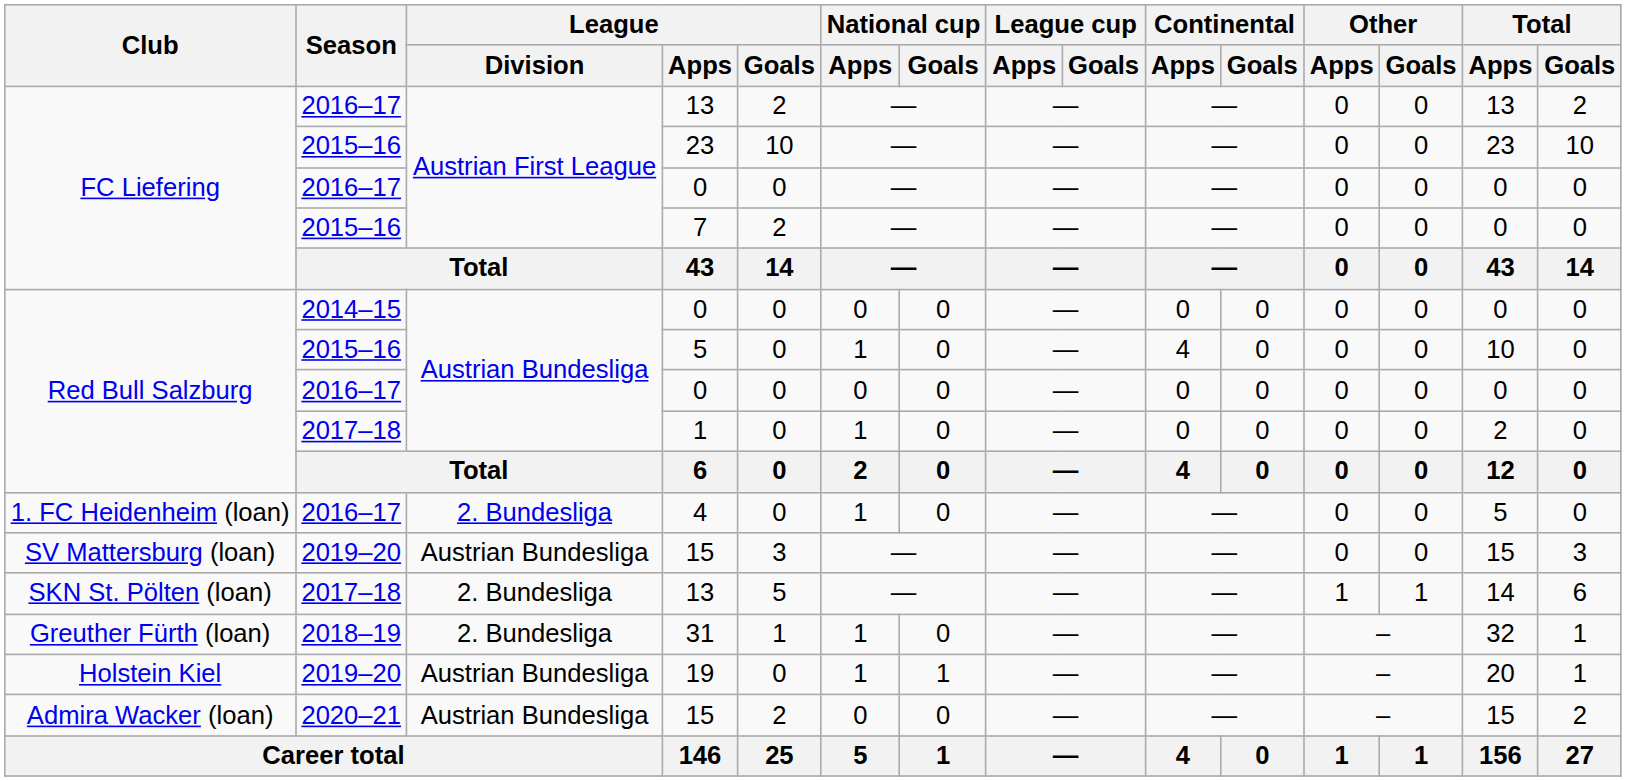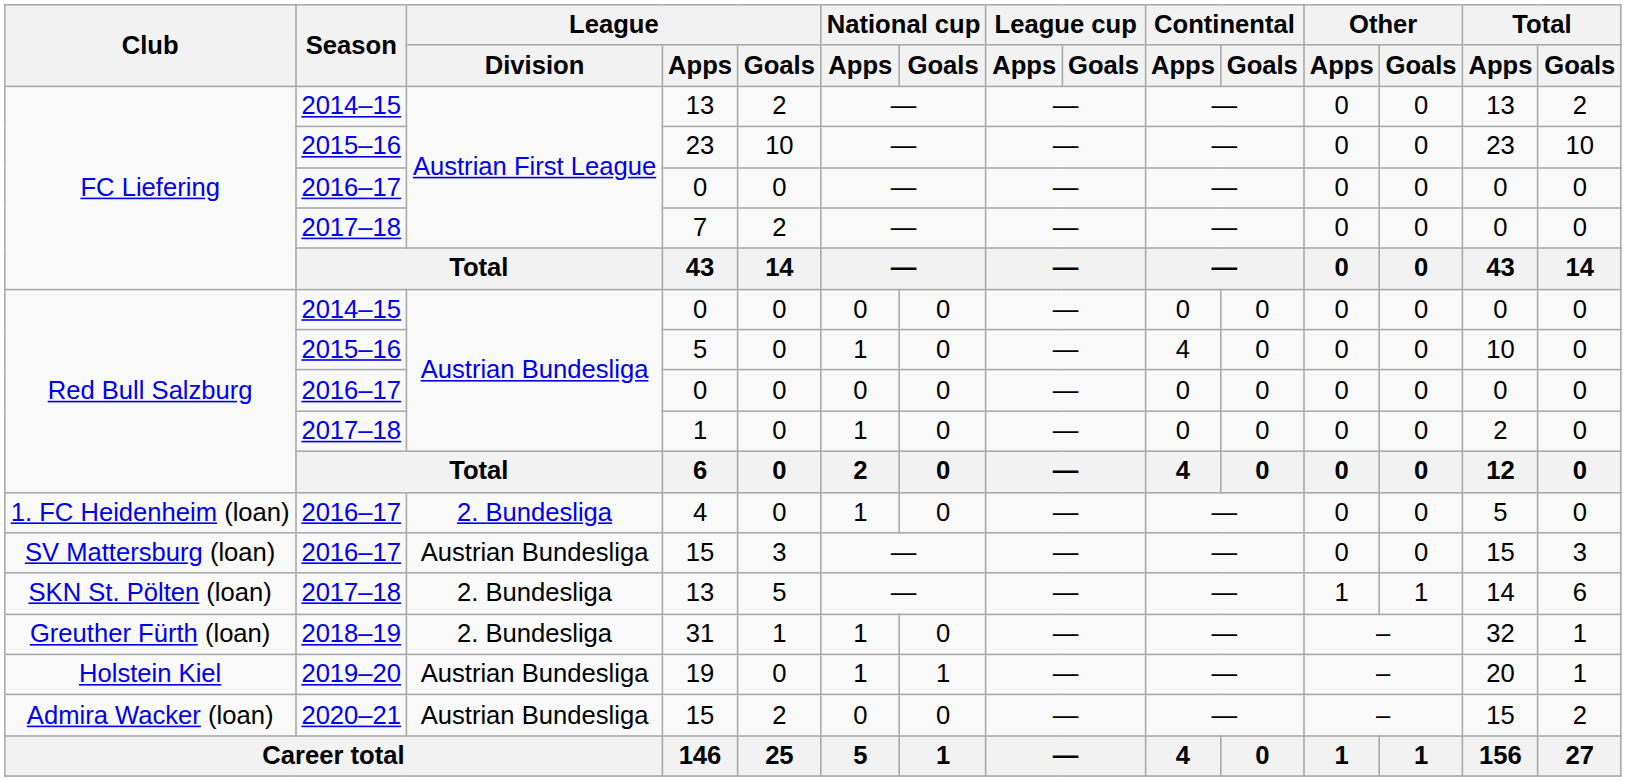 <table class="wikitable" style="text-align:center">
 <tr>
 <th rowspan="2">Club</th>
 <th rowspan="2">Season</th>
 <th colspan="3">League</th>
 <th colspan="2">National cup</th>
 <th colspan="2">League cup</th>
 <th colspan="2">Continental</th>
 <th colspan="2">Other</th>
 <th colspan="2">Total</th>
 </tr>
 <tr>
 <th>Division</th>
 <th>Apps</th>
 <th>Goals</th>
 <th>Apps</th>
 <th>Goals</th>
 <th>Apps</th>
 <th>Goals</th>
 <th>Apps</th>
 <th>Goals</th>
 <th>Apps</th>
 <th>Goals</th>
 <th>Apps</th>
 <th>Goals</th>
 </tr>
 <tr>
 <td rowspan="5"><a href='#'>FC Liefering</a></td>
-<td><a href='#'>2016–17</a></td>
+<td><a href='#'>2014–15</a></td>
 <td rowspan="4"><a href='#'>Austrian First League</a></td>
 <td>13</td>
 <td>2</td>
 <td colspan="2">—</td>
 <td colspan="2">—</td>
 <td colspan="2">—</td>
 <td>0</td>
 <td>0</td>
 <td>13</td>
 <td>2</td>
 </tr>
 <tr>
 <td><a href='#'>2015–16</a></td>
 <td>23</td>
 <td>10</td>
 <td colspan="2">—</td>
 <td colspan="2">—</td>
 <td colspan="2">—</td>
 <td>0</td>
 <td>0</td>
 <td>23</td>
 <td>10</td>
 </tr>
 <tr>
 <td><a href='#'>2016–17</a></td>
 <td>0</td>
 <td>0</td>
 <td colspan="2">—</td>
 <td colspan="2">—</td>
 <td colspan="2">—</td>
 <td>0</td>
 <td>0</td>
 <td>0</td>
 <td>0</td>
 </tr>
 <tr>
-<td><a href='#'>2015–16</a></td>
+<td><a href='#'>2017–18</a></td>
 <td>7</td>
 <td>2</td>
 <td colspan="2">—</td>
 <td colspan="2">—</td>
 <td colspan="2">—</td>
 <td>0</td>
 <td>0</td>
 <td>0</td>
 <td>0</td>
 </tr>
 <tr>
 <th colspan="2">Total</th>
 <th>43</th>
 <th>14</th>
 <th colspan="2">—</th>
 <th colspan="2">—</th>
 <th colspan="2">—</th>
 <th>0</th>
 <th>0</th>
 <th>43</th>
 <th>14</th>
 </tr>
 <tr>
 <td rowspan="5"><a href='#'>Red Bull Salzburg</a></td>
 <td><a href='#'>2014–15</a></td>
 <td rowspan="4"><a href='#'>Austrian Bundesliga</a></td>
 <td>0</td>
 <td>0</td>
 <td>0</td>
 <td>0</td>
 <td colspan="2">—</td>
 <td>0</td>
 <td>0</td>
 <td>0</td>
 <td>0</td>
 <td>0</td>
 <td>0</td>
 </tr>
 <tr>
 <td><a href='#'>2015–16</a></td>
 <td>5</td>
 <td>0</td>
 <td>1</td>
 <td>0</td>
 <td colspan="2">—</td>
 <td>4</td>
 <td>0</td>
 <td>0</td>
 <td>0</td>
 <td>10</td>
 <td>0</td>
 </tr>
 <tr>
 <td><a href='#'>2016–17</a></td>
 <td>0</td>
 <td>0</td>
 <td>0</td>
 <td>0</td>
 <td colspan="2">—</td>
 <td>0</td>
 <td>0</td>
 <td>0</td>
 <td>0</td>
 <td>0</td>
 <td>0</td>
 </tr>
 <tr>
 <td><a href='#'>2017–18</a></td>
 <td>1</td>
 <td>0</td>
 <td>1</td>
 <td>0</td>
 <td colspan="2">—</td>
 <td>0</td>
 <td>0</td>
 <td>0</td>
 <td>0</td>
 <td>2</td>
 <td>0</td>
 </tr>
 <tr>
 <th colspan="2">Total</th>
 <th>6</th>
 <th>0</th>
 <th>2</th>
 <th>0</th>
 <th colspan="2">—</th>
 <th>4</th>
 <th>0</th>
 <th>0</th>
 <th>0</th>
 <th>12</th>
 <th>0</th>
 </tr>
 <tr>
 <td><a href='#'>1. FC Heidenheim</a> (loan)</td>
 <td><a href='#'>2016–17</a></td>
 <td><a href='#'>2. Bundesliga</a></td>
 <td>4</td>
 <td>0</td>
 <td>1</td>
 <td>0</td>
 <td colspan="2">—</td>
 <td colspan="2">—</td>
 <td>0</td>
 <td>0</td>
 <td>5</td>
 <td>0</td>
 </tr>
 <tr>
 <td><a href='#'>SV Mattersburg</a> (loan)</td>
-<td><a href='#'>2019–20</a></td>
+<td><a href='#'>2016–17</a></td>
 <td>Austrian Bundesliga</td>
 <td>15</td>
 <td>3</td>
 <td colspan="2">—</td>
 <td colspan="2">—</td>
 <td colspan="2">—</td>
 <td>0</td>
 <td>0</td>
 <td>15</td>
 <td>3</td>
 </tr>
 <tr>
 <td><a href='#'>SKN St. Pölten</a> (loan)</td>
 <td><a href='#'>2017–18</a></td>
 <td>2. Bundesliga</td>
 <td>13</td>
 <td>5</td>
 <td colspan="2">—</td>
 <td colspan="2">—</td>
 <td colspan="2">—</td>
 <td>1</td>
 <td>1</td>
 <td>14</td>
 <td>6</td>
 </tr>
 <tr>
 <td><a href='#'>Greuther Fürth</a> (loan)</td>
 <td><a href='#'>2018–19</a></td>
 <td>2. Bundesliga</td>
 <td>31</td>
 <td>1</td>
 <td>1</td>
 <td>0</td>
 <td colspan="2">—</td>
 <td colspan="2">—</td>
 <td colspan="2">–</td>
 <td>32</td>
 <td>1</td>
 </tr>
 <tr>
 <td><a href='#'>Holstein Kiel</a></td>
 <td><a href='#'>2019–20</a></td>
 <td>Austrian Bundesliga</td>
 <td>19</td>
 <td>0</td>
 <td>1</td>
 <td>1</td>
 <td colspan="2">—</td>
 <td colspan="2">—</td>
 <td colspan="2">–</td>
 <td>20</td>
 <td>1</td>
 </tr>
 <tr>
 <td><a href='#'>Admira Wacker</a> (loan)</td>
 <td><a href='#'>2020–21</a></td>
 <td>Austrian Bundesliga</td>
 <td>15</td>
 <td>2</td>
 <td>0</td>
 <td>0</td>
 <td colspan="2">—</td>
 <td colspan="2">—</td>
 <td colspan="2">–</td>
 <td>15</td>
 <td>2</td>
 </tr>
 <tr>
 <th colspan="3">Career total</th>
 <th>146</th>
 <th>25</th>
 <th>5</th>
 <th>1</th>
 <th colspan="2">—</th>
 <th>4</th>
 <th>0</th>
 <th>1</th>
 <th>1</th>
 <th>156</th>
 <th>27</th>
 </tr>
 </table>
